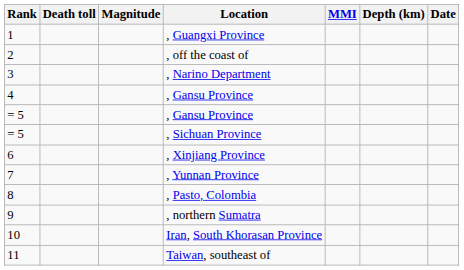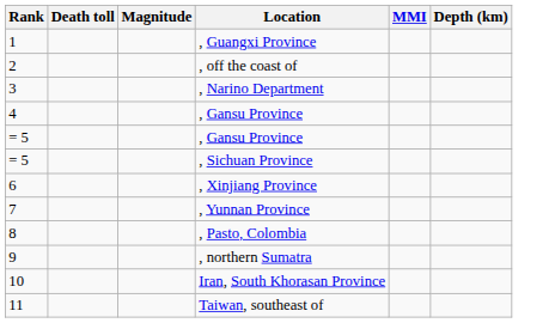 <table class="sortable wikitable" style="font-size:100%;">
 <tr>
 <th>Rank</th>
 <th>Death toll</th>
 <th>Magnitude</th>
 <th>Location</th>
 <th><a href='#'>MMI</a></th>
 <th>Depth (km)</th>
-<th>Date</th>
 </tr>
 <tr>
 <td>1</td>
 <td></td>
 <td></td>
 <td>, <a href='#'>Guangxi Province</a></td>
-<td></td>
 <td></td>
 <td></td>
 </tr>
 <tr>
 <td>2</td>
 <td></td>
 <td></td>
 <td>, off the coast of</td>
 <td></td>
 <td></td>
-<td></td>
 </tr>
 <tr>
 <td>3</td>
 <td></td>
 <td></td>
 <td>, <a href='#'>Narino Department</a></td>
-<td></td>
 <td></td>
 <td></td>
 </tr>
 <tr>
 <td>4</td>
 <td></td>
 <td></td>
 <td>, <a href='#'>Gansu Province</a></td>
 <td></td>
 <td></td>
-<td></td>
 </tr>
 <tr>
 <td>= 5</td>
 <td></td>
 <td></td>
 <td>, <a href='#'>Gansu Province</a></td>
-<td></td>
 <td></td>
 <td></td>
 </tr>
 <tr>
 <td>= 5</td>
 <td></td>
 <td></td>
 <td>, <a href='#'>Sichuan Province</a></td>
 <td></td>
 <td></td>
-<td></td>
 </tr>
 <tr>
 <td>6</td>
 <td></td>
 <td></td>
 <td>, <a href='#'>Xinjiang Province</a></td>
-<td></td>
 <td></td>
 <td></td>
 </tr>
 <tr>
 <td>7</td>
 <td></td>
 <td></td>
 <td>, <a href='#'>Yunnan Province</a></td>
 <td></td>
 <td></td>
-<td></td>
 </tr>
 <tr>
 <td>8</td>
 <td></td>
 <td></td>
 <td>, <a href='#'>Pasto, Colombia</a></td>
-<td></td>
 <td></td>
 <td></td>
 </tr>
 <tr>
 <td>9</td>
 <td></td>
 <td></td>
 <td>, northern <a href='#'>Sumatra</a></td>
 <td></td>
 <td></td>
-<td></td>
 </tr>
 <tr>
 <td>10</td>
 <td></td>
 <td></td>
 <td> <a href='#'>Iran</a>, <a href='#'>South Khorasan Province</a></td>
-<td></td>
 <td></td>
 <td></td>
 </tr>
 <tr>
 <td>11</td>
 <td></td>
 <td></td>
 <td> <a href='#'>Taiwan</a>, southeast of</td>
 <td></td>
 <td></td>
-<td></td>
 </tr>
 </table>
